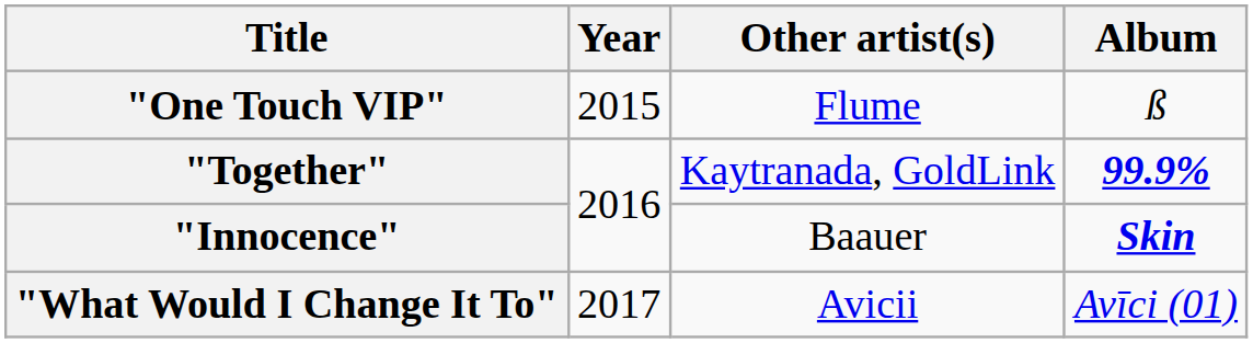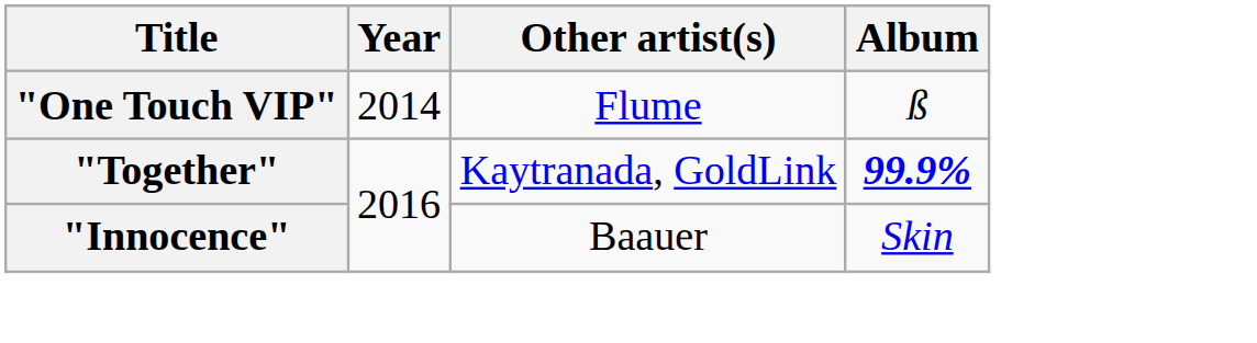 <table class="wikitable plainrowheaders" style="text-align:center;">
 <tr>
 <th scope="col">Title</th>
 <th scope="col">Year</th>
 <th scope="col">Other artist(s)</th>
 <th scope="col">Album</th>
 </tr>
 <tr>
 <th scope="row">"One Touch VIP"</th>
-<td>2015</td>
+<td>2014</td>
 <td><a href='#'>Flume</a></td>
 <td><em>ß</em></td>
 </tr>
 <tr>
 <th scope="row">"Together"</th>
 <td rowspan="2">2016</td>
 <td><a href='#'>Kaytranada</a>, <a href='#'>GoldLink</a></td>
 <td><strong><em><a href='#'>99.9%</a></em></strong></td>
 </tr>
 <tr>
 <th scope="row">"Innocence"</th>
 <td>Baauer</td>
-<td><strong><em><a href='#'>Skin</a></em></strong></td>
-</tr>
-<tr>
-<th scope="row">"What Would I Change It To"</th>
-<td>2017</td>
-<td><a href='#'>Avicii</a></td>
-<td><em><a href='#'>Avīci (01)</a></em></td>
+<td><em><a href='#'>Skin</a></em></td>
 </tr>
 </table>
